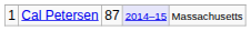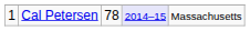 <table class="wikitable">
 <tr>
 </tr>
 <tr>
 <td>1</td>
 <td><a href='#'>Cal Petersen</a></td>
-<td>87</td>
+<td>78</td>
 <td style="background: lavender; font-size:80%;"><a href='#'>2014–15</a></td>
 <td style="font-size:80%;">Massachusetts</td>
 </tr>
 </table>
